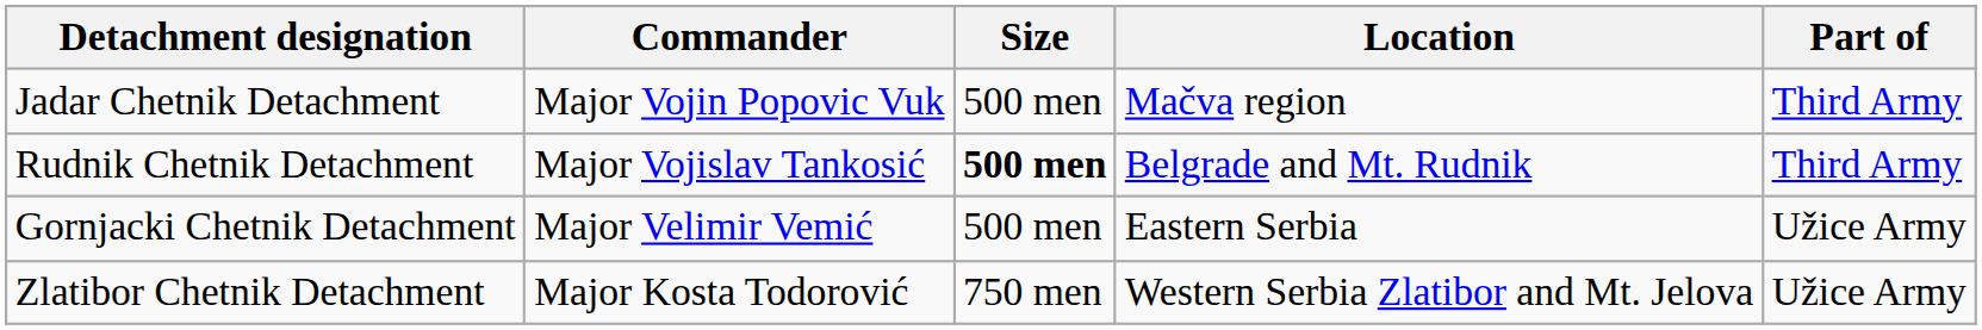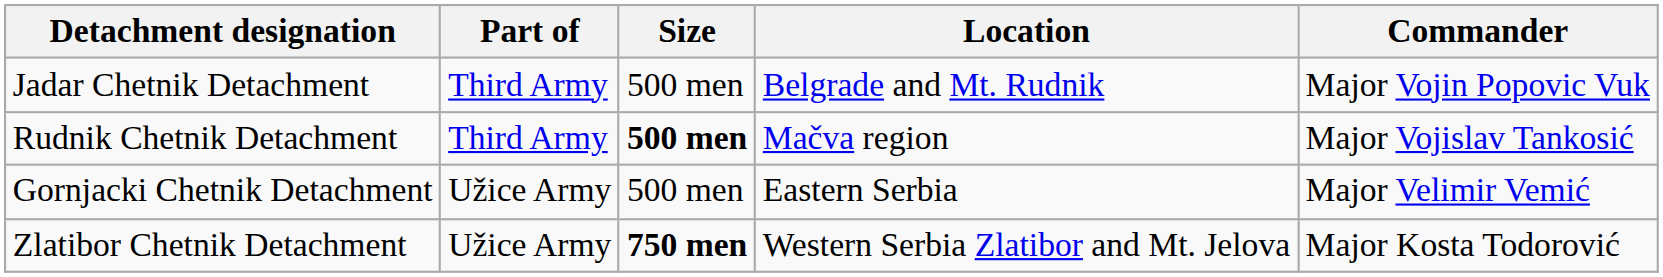 <table class="wikitable">
 <tr>
 <th scope="col">Detachment designation</th>
-<th scope="col">Commander</th>
+<th>Part of</th>
 <th>Size</th>
 <th>Location</th>
-<th>Part of</th>
+<th scope="col">Commander</th>
 </tr>
 <tr>
 <td>Jadar Chetnik Detachment</td>
+<td><a href='#'>Third Army</a></td>
+<td>500 men</td>
+<td><a href='#'>Belgrade</a> and <a href='#'>Mt. Rudnik</a></td>
 <td>Major <a href='#'>Vojin Popovic Vuk</a></td>
-<td>500 men</td>
-<td><a href='#'>Mačva</a> region</td>
-<td><a href='#'>Third Army</a></td>
 </tr>
 <tr>
 <td>Rudnik Chetnik Detachment</td>
+<td><a href='#'>Third Army</a></td>
+<td><strong>500 men</strong></td>
+<td><a href='#'>Mačva</a> region</td>
 <td>Major <a href='#'>Vojislav Tankosić</a></td>
-<td><strong>500 men</strong></td>
-<td><a href='#'>Belgrade</a> and <a href='#'>Mt. Rudnik</a></td>
-<td><a href='#'>Third Army</a></td>
 </tr>
 <tr>
 <td>Gornjacki Chetnik Detachment</td>
-<td>Major <a href='#'>Velimir Vemić</a></td>
+<td>Užice Army</td>
 <td>500 men</td>
 <td>Eastern Serbia</td>
-<td>Užice Army</td>
+<td>Major <a href='#'>Velimir Vemić</a></td>
 </tr>
 <tr>
 <td>Zlatibor Chetnik Detachment</td>
+<td>Užice Army</td>
+<td><strong>750 men</strong></td>
+<td>Western Serbia <a href='#'>Zlatibor</a> and Mt. Jelova</td>
 <td>Major Kosta Todorović</td>
-<td>750 men</td>
-<td>Western Serbia <a href='#'>Zlatibor</a> and Mt. Jelova</td>
-<td>Užice Army</td>
 </tr>
 </table>
